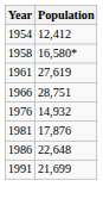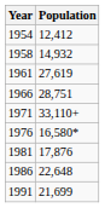 <table class="wikitable">
 <tr>
 <th>Year</th>
 <th>Population</th>
 </tr>
 <tr>
 <td>1954</td>
 <td>12,412</td>
 </tr>
 <tr>
 <td>1958</td>
-<td>16,580*</td>
+<td>14,932</td>
 </tr>
 <tr>
 <td>1961</td>
 <td>27,619</td>
 </tr>
 <tr>
 <td>1966</td>
 <td>28,751</td>
 </tr>
 <tr>
+<td>1971</td>
+<td>33,110+</td>
+</tr>
+<tr>
 <td>1976</td>
-<td>14,932</td>
+<td>16,580*</td>
 </tr>
 <tr>
 <td>1981</td>
 <td>17,876</td>
 </tr>
 <tr>
 <td>1986</td>
 <td>22,648</td>
 </tr>
 <tr>
 <td>1991</td>
 <td>21,699</td>
 </tr>
 </table>
